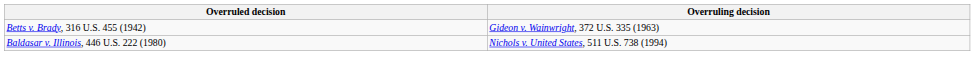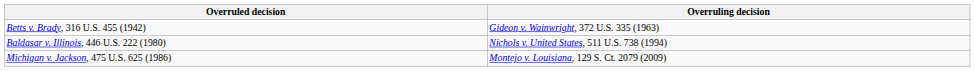 <table class="wikitable sortable collapsible" style="width:100%">
 <tr>
 <th width="50%">Overruled decision</th>
 <th width="50%">Overruling decision</th>
 </tr>
 <tr valign="top">
 <td><em><a href='#'>Betts v. Brady</a></em>, 316 U.S. 455 (1942)</td>
 <td><em><a href='#'>Gideon v. Wainwright</a></em>, 372 U.S. 335 (1963)</td>
 </tr>
 <tr>
 <td><em><a href='#'>Baldasar v. Illinois</a></em>, 446 U.S. 222 (1980)</td>
 <td><em><a href='#'>Nichols v. United States</a></em>, 511 U.S. 738 (1994)</td>
 </tr>
+<tr>
+<td><em><a href='#'>Michigan v. Jackson</a></em>, 475 U.S. 625 (1986)</td>
+<td><em><a href='#'>Montejo v. Louisiana</a></em>, 129 S. Ct. 2079 (2009)</td>
+</tr>
 </table>
